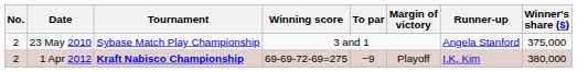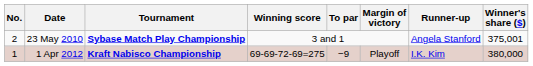 <table class="wikitable" style="font-size:95%;">
 <tr>
 <th>No.</th>
 <th>Date</th>
 <th>Tournament</th>
 <th>Winning score</th>
 <th>To par</th>
 <th>Margin of<br>victory</th>
 <th>Runner-up</th>
 <th>Winner's<br>share (<a href='#'>$</a>)</th>
 </tr>
 <tr>
 <td align=center>2</td>
 <td align=right>23 May <a href='#'>2010</a></td>
-<td><a href='#'>Sybase Match Play Championship</a></td>
+<td><strong><a href='#'>Sybase Match Play Championship</a></strong></td>
 <td colspan=3 align=center>3 and 1</td>
 <td> <a href='#'>Angela Stanford</a></td>
-<td align=center>375,000</td>
+<td align=center>375,001</td>
 </tr>
 <tr style="background:#e5d1cb;">
-<td align=center>2</td>
+<td align=center>1</td>
 <td align=right>1 Apr <a href='#'>2012</a></td>
 <td><strong><a href='#'>Kraft Nabisco Championship</a></strong></td>
 <td align=right>69-69-72-69=275</td>
 <td align=center>−9</td>
 <td align=center>Playoff</td>
 <td> <a href='#'>I.K. Kim</a></td>
 <td align=center>380,000</td>
 </tr>
 </table>
